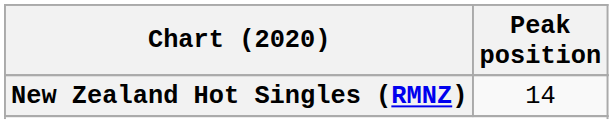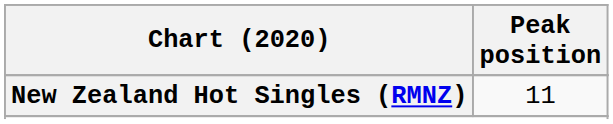 <table class="wikitable sortable plainrowheaders" style="text-align:center">
 <tr>
 <th>Chart (2020)</th>
 <th>Peak<br>position</th>
 </tr>
 <tr>
 </tr>
 <tr>
 </tr>
 <tr>
 </tr>
 <tr>
 <th scope="row">New Zealand Hot Singles (<a href='#'>RMNZ</a>)</th>
-<td>14</td>
+<td>11</td>
 </tr>
 <tr>
 </tr>
 <tr>
 </tr>
 <tr>
 </tr>
 </table>
